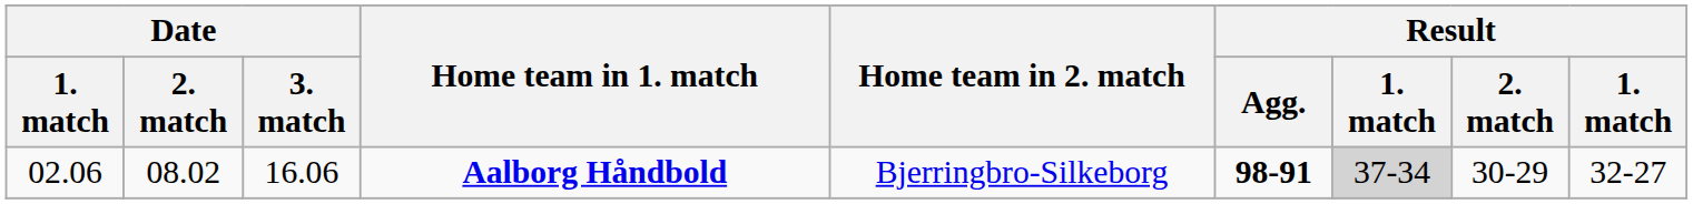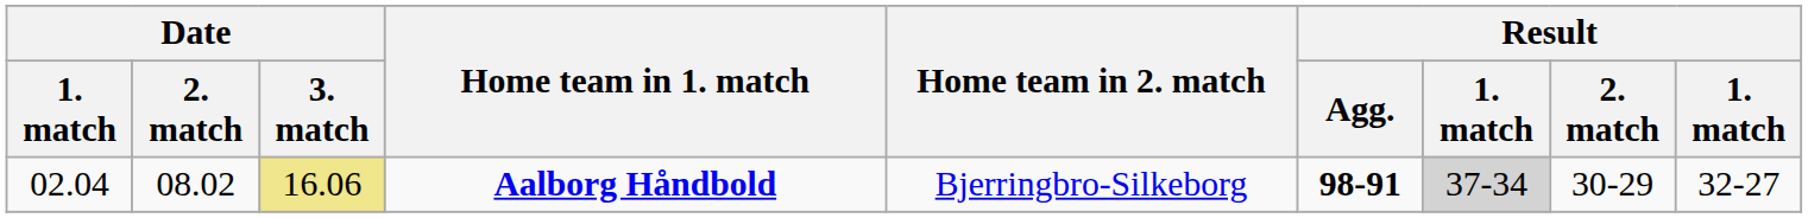 <table class="wikitable" style="text-align:center; margin-left:1em;">
 <tr>
 <th colspan="3">Date</th>
 <th rowspan="2" style="width:220px;">Home team in 1. match</th>
 <th rowspan="2" style="width:180px;">Home team in 2. match</th>
 <th colspan="4">Result</th>
 </tr>
 <tr>
 <th style="width:50px;">1. match</th>
 <th style="width:50px;">2. match</th>
 <th style="width:50px;">3. match</th>
 <th style="width:50px;">Agg.</th>
 <th style="width:50px;">1. match</th>
 <th style="width:50px;">2. match</th>
 <th style="width:50px;">1. match</th>
 </tr>
 <tr>
-<td>02.06</td>
+<td>02.04</td>
 <td>08.02</td>
-<td>16.06</td>
+<td style="background: khaki;">16.06</td>
 <td><strong><a href='#'>Aalborg Håndbold</a></strong></td>
 <td><a href='#'>Bjerringbro-Silkeborg</a></td>
 <td><strong>98-91</strong></td>
 <td style="background: lightgrey;">37-34</td>
 <td>30-29</td>
 <td>32-27</td>
 </tr>
 </table>
